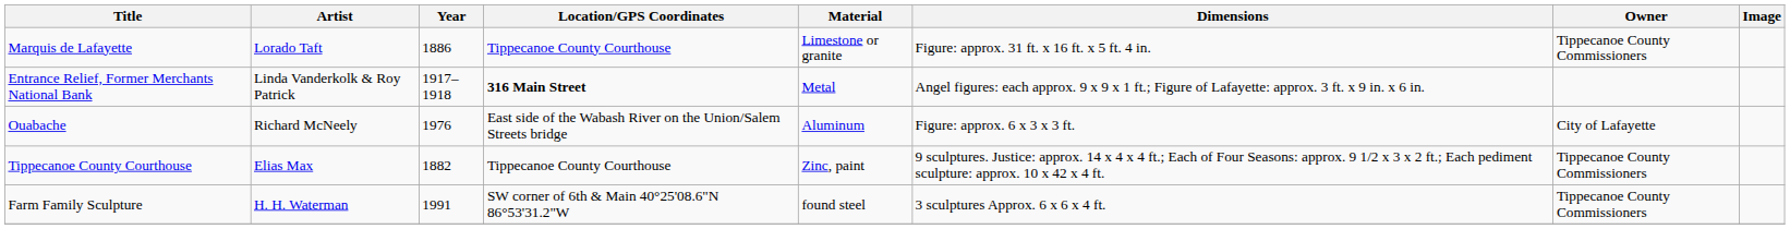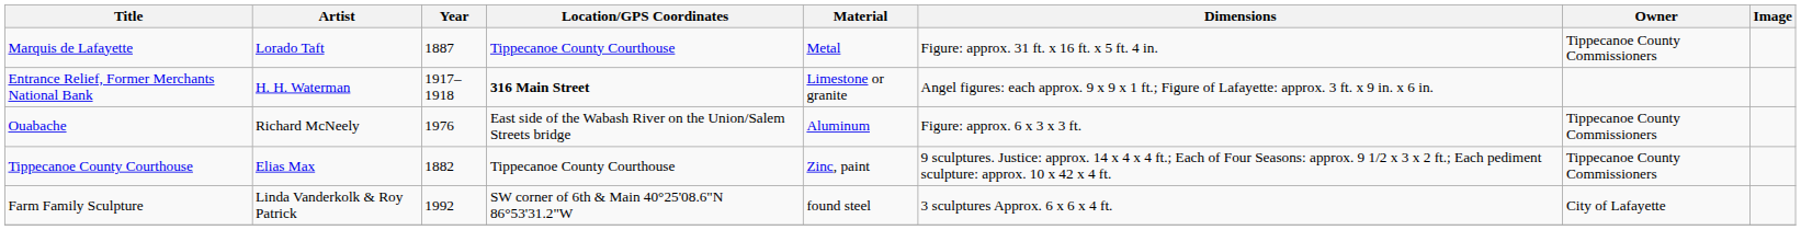 <table class="wikitable sortable">
 <tr>
 <th>Title</th>
 <th>Artist</th>
 <th>Year</th>
 <th>Location/GPS Coordinates</th>
 <th>Material</th>
 <th>Dimensions</th>
 <th>Owner</th>
 <th>Image</th>
 </tr>
 <tr>
 <td><a href='#'>Marquis de Lafayette</a></td>
 <td><a href='#'>Lorado Taft</a></td>
-<td>1886</td>
+<td>1887</td>
 <td><a href='#'>Tippecanoe County Courthouse</a></td>
-<td><a href='#'>Limestone</a> or granite</td>
+<td><a href='#'>Metal</a></td>
 <td>Figure: approx. 31 ft. x 16 ft. x 5 ft. 4 in.</td>
 <td>Tippecanoe County Commissioners</td>
 <td></td>
 </tr>
 <tr>
 <td><a href='#'>Entrance Relief, Former Merchants National Bank</a></td>
-<td>Linda Vanderkolk & Roy Patrick</td>
+<td><a href='#'>H. H. Waterman</a></td>
 <td>1917–1918</td>
 <td><strong>316 Main Street</strong></td>
-<td><a href='#'>Metal</a></td>
+<td><a href='#'>Limestone</a> or granite</td>
 <td>Angel figures: each approx. 9 x 9 x 1 ft.; Figure of Lafayette: approx. 3 ft. x 9 in. x 6 in.</td>
 <td></td>
 <td></td>
 </tr>
 <tr>
 <td><a href='#'>Ouabache</a></td>
 <td>Richard McNeely</td>
 <td>1976</td>
 <td>East side of the Wabash River on the Union/Salem Streets bridge</td>
 <td><a href='#'>Aluminum</a></td>
 <td>Figure: approx. 6 x 3 x 3 ft.</td>
-<td>City of Lafayette</td>
+<td>Tippecanoe County Commissioners</td>
 <td></td>
 </tr>
 <tr>
 <td><a href='#'>Tippecanoe County Courthouse</a></td>
 <td><a href='#'>Elias Max</a></td>
 <td>1882</td>
 <td>Tippecanoe County Courthouse</td>
 <td><a href='#'>Zinc</a>, paint</td>
 <td>9 sculptures. Justice: approx. 14 x 4 x 4 ft.; Each of Four Seasons: approx. 9 1/2 x 3 x 2 ft.; Each pediment sculpture: approx. 10 x 42 x 4 ft.</td>
 <td>Tippecanoe County Commissioners</td>
 <td></td>
 </tr>
 <tr>
 <td>Farm Family Sculpture</td>
-<td><a href='#'>H. H. Waterman</a></td>
-<td>1991</td>
+<td>Linda Vanderkolk & Roy Patrick</td>
+<td>1992</td>
 <td>SW corner of 6th & Main 40°25'08.6"N 86°53'31.2"W</td>
 <td>found steel</td>
 <td>3 sculptures Approx. 6 x 6 x 4 ft.</td>
-<td>Tippecanoe County Commissioners</td>
+<td>City of Lafayette</td>
 <td></td>
 </tr>
 <tr>
 </tr>
 </table>
